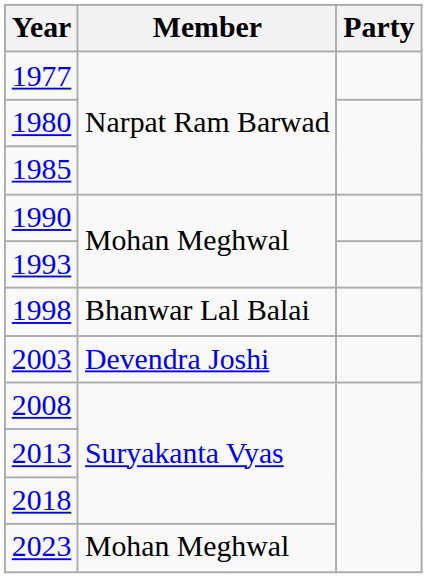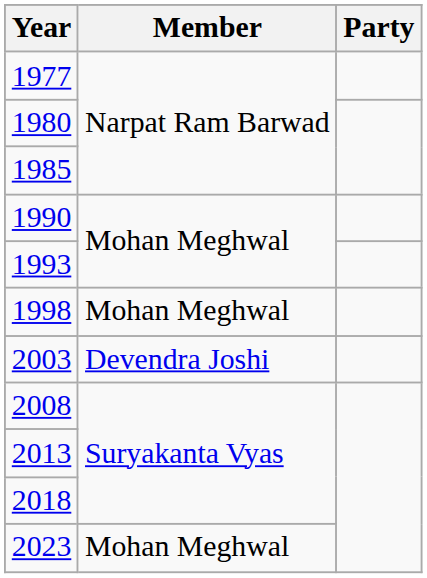 <table class="wikitable sortable">
 <tr>
 <th>Year</th>
 <th>Member</th>
 <th colspan=2>Party</th>
 </tr>
 <tr>
 <td><a href='#'>1977</a></td>
 <td rowspan=3>Narpat Ram Barwad</td>
 <td></td>
 </tr>
 <tr>
 <td><a href='#'>1980</a></td>
 </tr>
 <tr>
 <td><a href='#'>1985</a></td>
 </tr>
 <tr>
 <td><a href='#'>1990</a></td>
 <td rowspan=2>Mohan Meghwal</td>
 <td></td>
 </tr>
 <tr>
 <td><a href='#'>1993</a></td>
 </tr>
 <tr>
 <td><a href='#'>1998</a></td>
-<td>Bhanwar Lal Balai</td>
+<td>Mohan Meghwal</td>
 <td></td>
 </tr>
 <tr>
 <td><a href='#'>2003</a></td>
 <td><a href='#'>Devendra Joshi</a></td>
 <td></td>
 </tr>
 <tr>
 <td><a href='#'>2008</a></td>
 <td rowspan="3"><a href='#'>Suryakanta Vyas</a></td>
 </tr>
 <tr>
 <td><a href='#'>2013</a></td>
 </tr>
 <tr>
 <td><a href='#'>2018</a></td>
 </tr>
 <tr>
 <td><a href='#'>2023</a></td>
 <td>Mohan Meghwal</td>
 </tr>
 </table>
